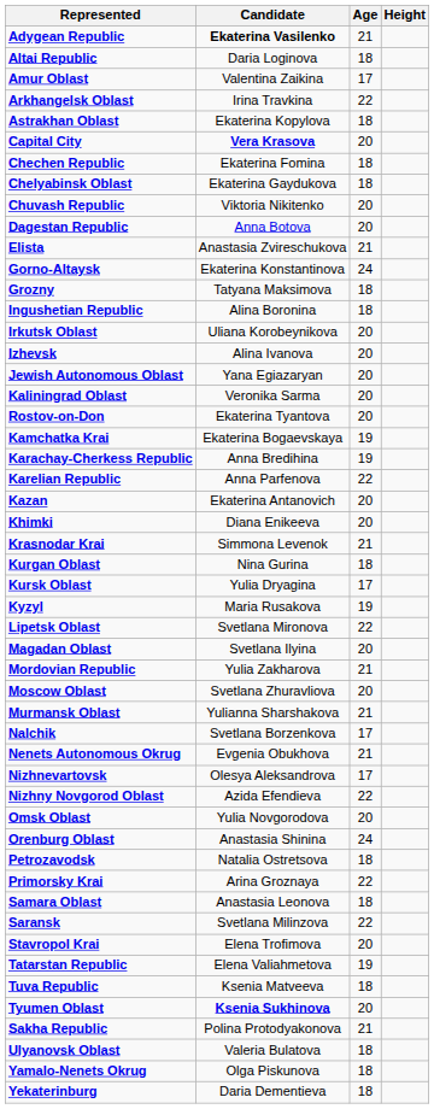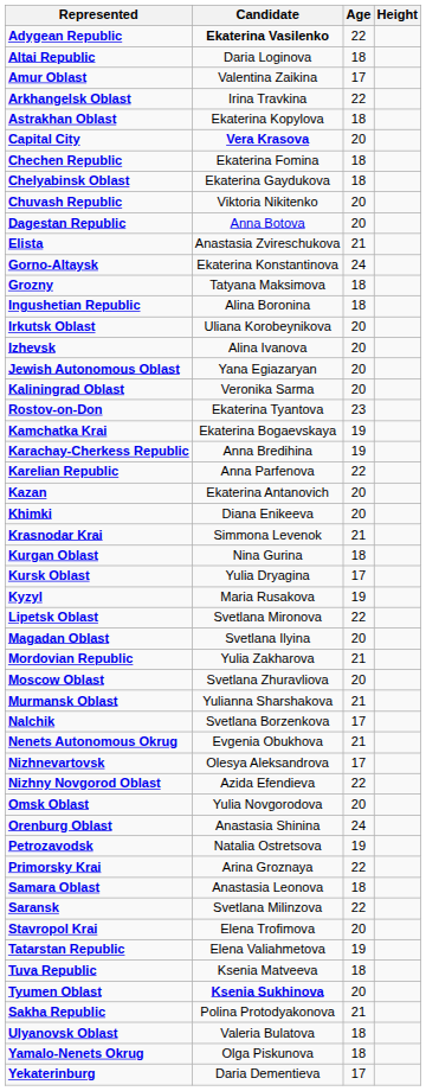 <table class="sortable wikitable">
 <tr>
 <th>Represented</th>
 <th>Candidate</th>
 <th>Age</th>
 <th>Height</th>
 </tr>
 <tr>
 <td><strong><a href='#'>Adygean Republic</a></strong></td>
 <td style="text-align:center;"><strong>Ekaterina Vasilenko</strong></td>
-<td style="text-align:center;">21</td>
+<td style="text-align:center;">22</td>
 <td style="text-align:center;"></td>
 </tr>
 <tr>
 <td><strong><a href='#'>Altai Republic</a></strong></td>
 <td style="text-align:center;">Daria Loginova</td>
 <td style="text-align:center;">18</td>
 <td style="text-align:center;"></td>
 </tr>
 <tr>
 <td><strong><a href='#'>Amur Oblast</a></strong></td>
 <td style="text-align:center;">Valentina Zaikina</td>
 <td style="text-align:center;">17</td>
 <td style="text-align:center;"></td>
 </tr>
 <tr>
 <td><strong><a href='#'>Arkhangelsk Oblast</a></strong></td>
 <td style="text-align:center;">Irina Travkina</td>
 <td style="text-align:center;">22</td>
 <td style="text-align:center;"></td>
 </tr>
 <tr>
 <td><strong><a href='#'>Astrakhan Oblast</a></strong></td>
 <td style="text-align:center;">Ekaterina Kopylova</td>
 <td style="text-align:center;">18</td>
 <td style="text-align:center;"></td>
 </tr>
 <tr>
 <td><strong><a href='#'>Capital City</a></strong></td>
 <td style="text-align:center;"><strong><a href='#'>Vera Krasova</a></strong></td>
 <td style="text-align:center;">20</td>
 <td style="text-align:center;"></td>
 </tr>
 <tr>
 <td><strong><a href='#'>Chechen Republic</a></strong></td>
 <td style="text-align:center;">Ekaterina Fomina</td>
 <td style="text-align:center;">18</td>
 <td style="text-align:center;"></td>
 </tr>
 <tr>
 <td><strong><a href='#'>Chelyabinsk Oblast</a></strong></td>
 <td style="text-align:center;">Ekaterina Gaydukova</td>
 <td style="text-align:center;">18</td>
 <td style="text-align:center;"></td>
 </tr>
 <tr>
 <td><strong><a href='#'>Chuvash Republic</a></strong></td>
 <td style="text-align:center;">Viktoria Nikitenko</td>
 <td style="text-align:center;">20</td>
 <td style="text-align:center;"></td>
 </tr>
 <tr>
 <td><strong><a href='#'>Dagestan Republic</a></strong></td>
 <td style="text-align:center;"><a href='#'>Anna Botova</a></td>
 <td style="text-align:center;">20</td>
 <td style="text-align:center;"></td>
 </tr>
 <tr>
 <td><strong><a href='#'>Elista</a></strong></td>
 <td style="text-align:center;">Anastasia Zvireschukova</td>
 <td style="text-align:center;">21</td>
 <td style="text-align:center;"></td>
 </tr>
 <tr>
 <td><strong><a href='#'>Gorno-Altaysk</a></strong></td>
 <td style="text-align:center;">Ekaterina Konstantinova</td>
 <td style="text-align:center;">24</td>
 <td style="text-align:center;"></td>
 </tr>
 <tr>
 <td><strong><a href='#'>Grozny</a></strong></td>
 <td style="text-align:center;">Tatyana Maksimova</td>
 <td style="text-align:center;">18</td>
 <td style="text-align:center;"></td>
 </tr>
 <tr>
 <td><strong><a href='#'>Ingushetian Republic</a></strong></td>
 <td style="text-align:center;">Alina Boronina</td>
 <td style="text-align:center;">18</td>
 <td style="text-align:center;"></td>
 </tr>
 <tr>
 <td><strong><a href='#'>Irkutsk Oblast</a></strong></td>
 <td style="text-align:center;">Uliana Korobeynikova</td>
 <td style="text-align:center;">20</td>
 <td style="text-align:center;"></td>
 </tr>
 <tr>
 <td><strong><a href='#'>Izhevsk</a></strong></td>
 <td style="text-align:center;">Alina Ivanova</td>
 <td style="text-align:center;">20</td>
 <td style="text-align:center;"></td>
 </tr>
 <tr>
 <td><strong><a href='#'>Jewish Autonomous Oblast</a></strong></td>
 <td style="text-align:center;">Yana Egiazaryan</td>
 <td style="text-align:center;">20</td>
 <td style="text-align:center;"></td>
 </tr>
 <tr>
 <td><strong><a href='#'>Kaliningrad Oblast</a></strong></td>
 <td style="text-align:center;">Veronika Sarma</td>
 <td style="text-align:center;">20</td>
 <td style="text-align:center;"></td>
 </tr>
 <tr>
 <td><strong><a href='#'>Rostov-on-Don</a></strong></td>
 <td style="text-align:center;">Ekaterina Tyantova</td>
-<td style="text-align:center;">20</td>
+<td style="text-align:center;">23</td>
 <td style="text-align:center;"></td>
 </tr>
 <tr>
 <td><strong><a href='#'>Kamchatka Krai</a></strong></td>
 <td style="text-align:center;">Ekaterina Bogaevskaya</td>
 <td style="text-align:center;">19</td>
 <td style="text-align:center;"></td>
 </tr>
 <tr>
 <td><strong><a href='#'>Karachay-Cherkess Republic</a></strong></td>
 <td style="text-align:center;">Anna Bredihina</td>
 <td style="text-align:center;">19</td>
 <td style="text-align:center;"></td>
 </tr>
 <tr>
 <td><strong><a href='#'>Karelian Republic</a></strong></td>
 <td style="text-align:center;">Anna Parfenova</td>
 <td style="text-align:center;">22</td>
 <td style="text-align:center;"></td>
 </tr>
 <tr>
 <td><strong><a href='#'>Kazan</a></strong></td>
 <td style="text-align:center;">Ekaterina Antanovich</td>
 <td style="text-align:center;">20</td>
 <td style="text-align:center;"></td>
 </tr>
 <tr>
 <td><strong><a href='#'>Khimki</a></strong></td>
 <td style="text-align:center;">Diana Enikeeva</td>
 <td style="text-align:center;">20</td>
 <td style="text-align:center;"></td>
 </tr>
 <tr>
 <td><strong><a href='#'>Krasnodar Krai</a></strong></td>
 <td style="text-align:center;">Simmona Levenok</td>
 <td style="text-align:center;">21</td>
 <td style="text-align:center;"></td>
 </tr>
 <tr>
 <td><strong><a href='#'>Kurgan Oblast</a></strong></td>
 <td style="text-align:center;">Nina Gurina</td>
 <td style="text-align:center;">18</td>
 <td style="text-align:center;"></td>
 </tr>
 <tr>
 <td><strong><a href='#'>Kursk Oblast</a></strong></td>
 <td style="text-align:center;">Yulia Dryagina</td>
 <td style="text-align:center;">17</td>
 <td style="text-align:center;"></td>
 </tr>
 <tr>
 <td><strong><a href='#'>Kyzyl</a></strong></td>
 <td style="text-align:center;">Maria Rusakova</td>
 <td style="text-align:center;">19</td>
 <td style="text-align:center;"></td>
 </tr>
 <tr>
 <td><strong><a href='#'>Lipetsk Oblast</a></strong></td>
 <td style="text-align:center;">Svetlana Mironova</td>
 <td style="text-align:center;">22</td>
 <td style="text-align:center;"></td>
 </tr>
 <tr>
 <td><strong><a href='#'>Magadan Oblast</a></strong></td>
 <td style="text-align:center;">Svetlana Ilyina</td>
 <td style="text-align:center;">20</td>
 <td style="text-align:center;"></td>
 </tr>
 <tr>
 <td><strong><a href='#'>Mordovian Republic</a></strong></td>
 <td style="text-align:center;">Yulia Zakharova</td>
 <td style="text-align:center;">21</td>
 <td style="text-align:center;"></td>
 </tr>
 <tr>
 <td><strong><a href='#'>Moscow Oblast</a></strong></td>
 <td style="text-align:center;">Svetlana Zhuravliova</td>
 <td style="text-align:center;">20</td>
 <td style="text-align:center;"></td>
 </tr>
 <tr>
 <td><strong><a href='#'>Murmansk Oblast</a></strong></td>
 <td style="text-align:center;">Yulianna Sharshakova</td>
 <td style="text-align:center;">21</td>
 <td style="text-align:center;"></td>
 </tr>
 <tr>
 <td><strong><a href='#'>Nalchik</a></strong></td>
 <td style="text-align:center;">Svetlana Borzenkova</td>
 <td style="text-align:center;">17</td>
 <td style="text-align:center;"></td>
 </tr>
 <tr>
 <td><strong><a href='#'>Nenets Autonomous Okrug</a></strong></td>
 <td style="text-align:center;">Evgenia Obukhova</td>
 <td style="text-align:center;">21</td>
 <td style="text-align:center;"></td>
 </tr>
 <tr>
 <td><strong><a href='#'>Nizhnevartovsk</a></strong></td>
 <td style="text-align:center;">Olesya Aleksandrova</td>
 <td style="text-align:center;">17</td>
 <td style="text-align:center;"></td>
 </tr>
 <tr>
 <td><strong><a href='#'>Nizhny Novgorod Oblast</a></strong></td>
 <td style="text-align:center;">Azida Efendieva</td>
 <td style="text-align:center;">22</td>
 <td style="text-align:center;"></td>
 </tr>
 <tr>
 <td><strong><a href='#'>Omsk Oblast</a></strong></td>
 <td style="text-align:center;">Yulia Novgorodova</td>
 <td style="text-align:center;">20</td>
 <td style="text-align:center;"></td>
 </tr>
 <tr>
 <td><strong><a href='#'>Orenburg Oblast</a></strong></td>
 <td style="text-align:center;">Anastasia Shinina</td>
 <td style="text-align:center;">24</td>
 <td style="text-align:center;"></td>
 </tr>
 <tr>
 <td><strong><a href='#'>Petrozavodsk</a></strong></td>
 <td style="text-align:center;">Natalia Ostretsova</td>
-<td style="text-align:center;">18</td>
+<td style="text-align:center;">19</td>
 <td style="text-align:center;"></td>
 </tr>
 <tr>
 <td><strong><a href='#'>Primorsky Krai</a></strong></td>
 <td style="text-align:center;">Arina Groznaya</td>
 <td style="text-align:center;">22</td>
 <td style="text-align:center;"></td>
 </tr>
 <tr>
 <td><strong><a href='#'>Samara Oblast</a></strong></td>
 <td style="text-align:center;">Anastasia Leonova</td>
 <td style="text-align:center;">18</td>
 <td style="text-align:center;"></td>
 </tr>
 <tr>
 <td><strong><a href='#'>Saransk</a></strong></td>
 <td style="text-align:center;">Svetlana Milinzova</td>
 <td style="text-align:center;">22</td>
 <td style="text-align:center;"></td>
 </tr>
 <tr>
 <td><strong><a href='#'>Stavropol Krai</a></strong></td>
 <td style="text-align:center;">Elena Trofimova</td>
 <td style="text-align:center;">20</td>
 <td style="text-align:center;"></td>
 </tr>
 <tr>
 <td><strong><a href='#'>Tatarstan Republic</a></strong></td>
 <td style="text-align:center;">Elena Valiahmetova</td>
 <td style="text-align:center;">19</td>
 <td style="text-align:center;"></td>
 </tr>
 <tr>
 <td><strong><a href='#'>Tuva Republic</a></strong></td>
 <td style="text-align:center;">Ksenia Matveeva</td>
 <td style="text-align:center;">18</td>
 <td style="text-align:center;"></td>
 </tr>
 <tr>
 <td><strong><a href='#'>Tyumen Oblast</a></strong></td>
 <td style="text-align:center;"><strong><a href='#'>Ksenia Sukhinova</a></strong></td>
 <td style="text-align:center;">20</td>
 <td style="text-align:center;"></td>
 </tr>
 <tr>
 <td><strong><a href='#'>Sakha Republic</a></strong></td>
 <td style="text-align:center;">Polina Protodyakonova</td>
 <td style="text-align:center;">21</td>
 <td style="text-align:center;"></td>
 </tr>
 <tr>
 <td><strong><a href='#'>Ulyanovsk Oblast</a></strong></td>
 <td style="text-align:center;">Valeria Bulatova</td>
 <td style="text-align:center;">18</td>
 <td style="text-align:center;"></td>
 </tr>
 <tr>
 <td><strong><a href='#'>Yamalo-Nenets Okrug</a></strong></td>
 <td style="text-align:center;">Olga Piskunova</td>
 <td style="text-align:center;">18</td>
 <td style="text-align:center;"></td>
 </tr>
 <tr>
 <td><strong><a href='#'>Yekaterinburg</a></strong></td>
 <td style="text-align:center;">Daria Dementieva</td>
-<td style="text-align:center;">18</td>
+<td style="text-align:center;">17</td>
 <td style="text-align:center;"></td>
 </tr>
 </table>
